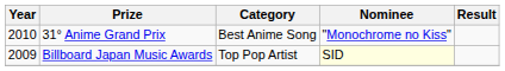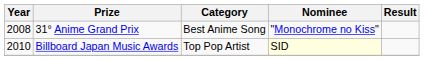 <table class="wikitable">
 <tr>
 <th>Year</th>
 <th>Prize</th>
 <th>Category</th>
 <th>Nominee</th>
 <th>Result</th>
 </tr>
 <tr>
-<td>2010</td>
+<td>2008</td>
 <td>31° <a href='#'>Anime Grand Prix</a></td>
 <td>Best Anime Song</td>
 <td>"<a href='#'>Monochrome no Kiss</a>"</td>
 <td></td>
 </tr>
 <tr>
-<td>2009</td>
+<td>2010</td>
 <td><a href='#'>Billboard Japan Music Awards</a></td>
 <td>Top Pop Artist</td>
 <td style="background: lightyellow;">SID</td>
 <td></td>
 </tr>
 <tr>
 </tr>
 </table>
